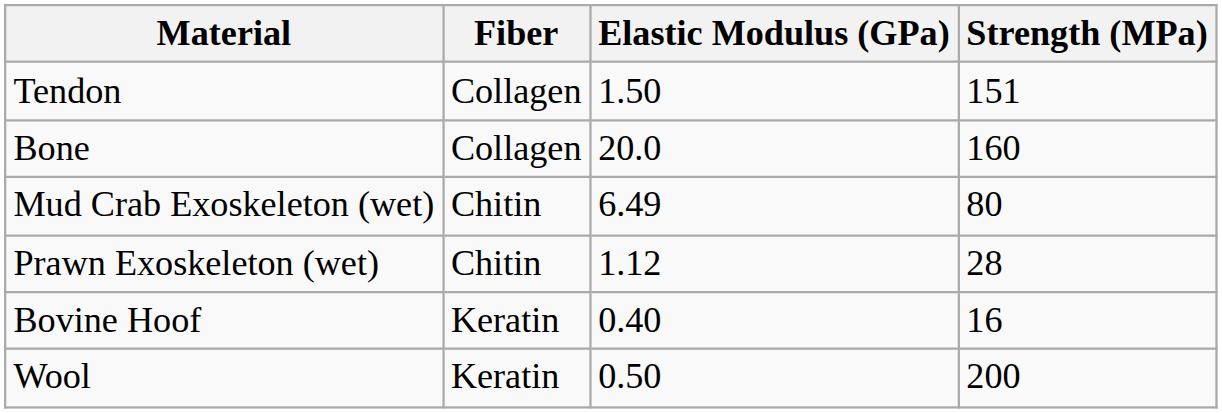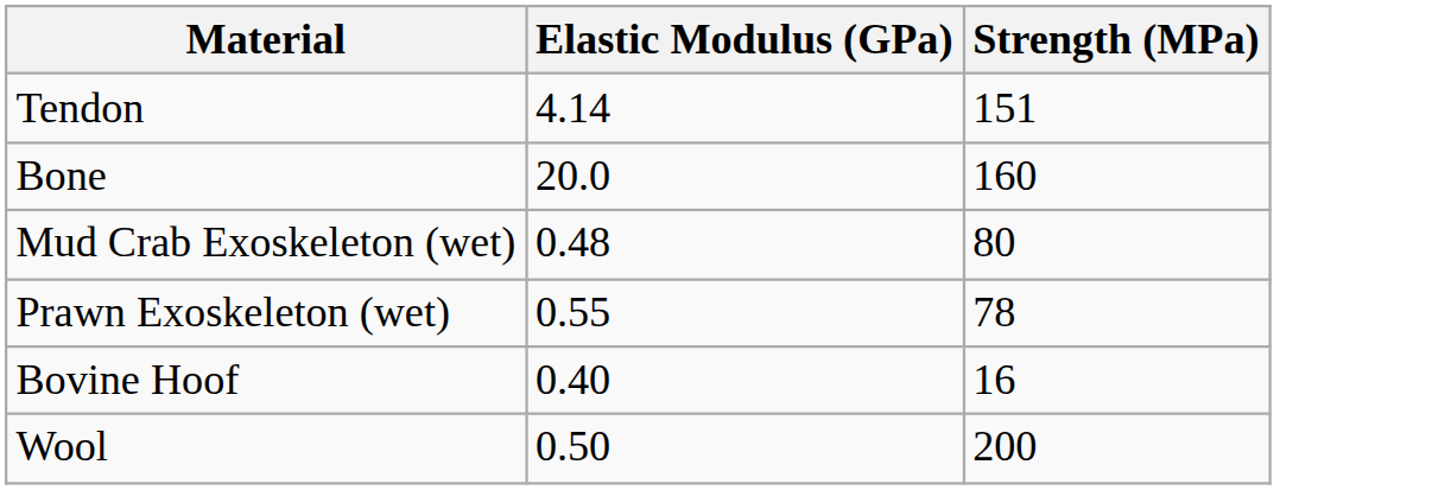 <table class="wikitable">
 <tr>
 <th>Material</th>
-<th>Fiber</th>
 <th>Elastic Modulus (GPa)</th>
 <th>Strength (MPa)</th>
 </tr>
 <tr>
 <td>Tendon</td>
-<td>Collagen</td>
-<td>1.50</td>
+<td>4.14</td>
 <td>151</td>
 </tr>
 <tr>
 <td>Bone</td>
-<td>Collagen</td>
 <td>20.0</td>
 <td>160</td>
 </tr>
 <tr>
 <td>Mud Crab Exoskeleton (wet)</td>
-<td>Chitin</td>
-<td>6.49</td>
+<td>0.48</td>
 <td>80</td>
 </tr>
 <tr>
 <td>Prawn Exoskeleton (wet)</td>
-<td>Chitin</td>
-<td>1.12</td>
-<td>28</td>
+<td>0.55</td>
+<td>78</td>
 </tr>
 <tr>
 <td>Bovine Hoof</td>
-<td>Keratin</td>
 <td>0.40</td>
 <td>16</td>
 </tr>
 <tr>
 <td>Wool</td>
-<td>Keratin</td>
 <td>0.50</td>
 <td>200</td>
 </tr>
 </table>
